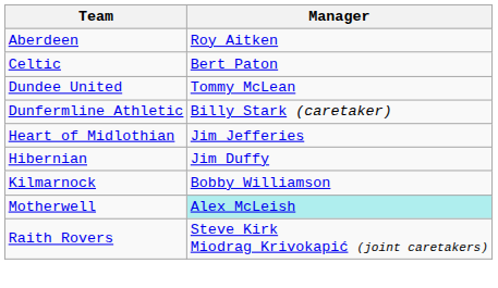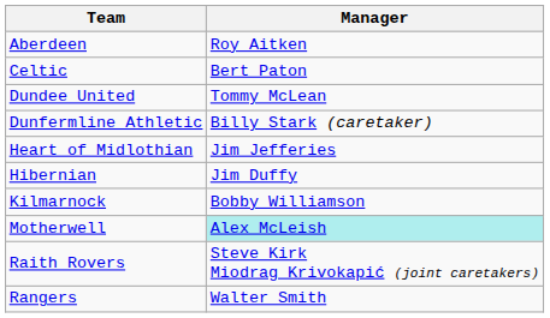 <table class="wikitable sortable">
 <tr>
 <th>Team</th>
 <th>Manager</th>
 </tr>
 <tr>
 <td><a href='#'>Aberdeen</a></td>
 <td> <a href='#'>Roy Aitken</a></td>
 </tr>
 <tr>
 <td><a href='#'>Celtic</a></td>
 <td> <a href='#'>Bert Paton</a></td>
 </tr>
 <tr>
 <td><a href='#'>Dundee United</a></td>
 <td> <a href='#'>Tommy McLean</a></td>
 </tr>
 <tr>
 <td><a href='#'>Dunfermline Athletic</a></td>
 <td> <a href='#'>Billy Stark</a> <em>(caretaker)</em></td>
 </tr>
 <tr>
 <td><a href='#'>Heart of Midlothian</a></td>
 <td> <a href='#'>Jim Jefferies</a></td>
 </tr>
 <tr>
 <td><a href='#'>Hibernian</a></td>
 <td> <a href='#'>Jim Duffy</a></td>
 </tr>
 <tr>
 <td><a href='#'>Kilmarnock</a></td>
 <td> <a href='#'>Bobby Williamson</a></td>
 </tr>
 <tr>
 <td><a href='#'>Motherwell</a></td>
 <td style="background: paleturquoise;"> <a href='#'>Alex McLeish</a></td>
 </tr>
 <tr>
 <td><a href='#'>Raith Rovers</a></td>
 <td> <a href='#'>Steve Kirk</a><br> <a href='#'>Miodrag Krivokapić</a> <small><em>(joint caretakers)</em></small></td>
 </tr>
+<tr>
+<td><a href='#'>Rangers</a></td>
+<td> <a href='#'>Walter Smith</a></td>
+</tr>
 </table>
